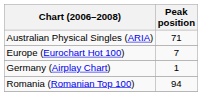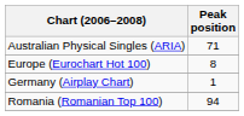 <table class="wikitable sortable">
 <tr>
 <th>Chart (2006–2008)</th>
 <th>Peak<br>position</th>
 </tr>
 <tr>
 <td>Australian Physical Singles (<a href='#'>ARIA</a>)</td>
 <td align="center">71</td>
 </tr>
 <tr>
 </tr>
 <tr>
 </tr>
 <tr>
 </tr>
 <tr>
 </tr>
 <tr>
 </tr>
 <tr>
 </tr>
 <tr>
 </tr>
 <tr>
 </tr>
 <tr>
 <td>Europe (<a href='#'>Eurochart Hot 100</a>)</td>
-<td align="center">7</td>
+<td align="center">8</td>
 </tr>
 <tr>
 </tr>
 <tr>
 <td>Germany (<a href='#'>Airplay Chart</a>)</td>
 <td align="center">1</td>
 </tr>
 <tr>
 </tr>
 <tr>
 </tr>
 <tr>
 </tr>
 <tr>
 </tr>
 <tr>
 <td>Romania (<a href='#'>Romanian Top 100</a>)</td>
 <td align="center">94</td>
 </tr>
 <tr>
 </tr>
 <tr>
 </tr>
 <tr>
 </tr>
 <tr>
 </tr>
 <tr>
 </tr>
 <tr>
 </tr>
 <tr>
 </tr>
 <tr>
 </tr>
 <tr>
 </tr>
 <tr>
 </tr>
 <tr>
 </tr>
 </table>
